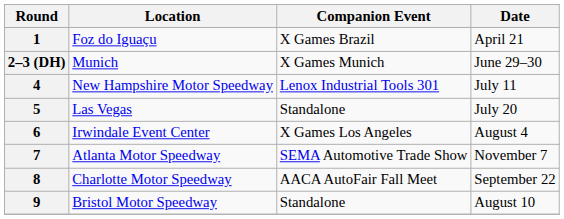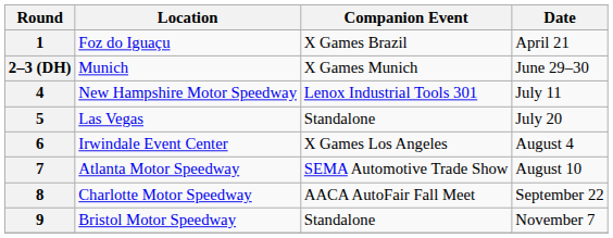 <table class="wikitable">
 <tr>
 <th>Round</th>
 <th>Location</th>
 <th>Companion Event</th>
 <th>Date</th>
 </tr>
 <tr>
 <th>1</th>
 <td> <a href='#'>Foz do Iguaçu</a></td>
 <td>X Games Brazil</td>
 <td>April 21</td>
 </tr>
 <tr>
 <th>2–3 (DH)</th>
 <td> <a href='#'>Munich</a></td>
 <td>X Games Munich</td>
 <td>June 29–30</td>
 </tr>
 <tr>
 <th>4</th>
 <td> <a href='#'>New Hampshire Motor Speedway</a></td>
 <td><a href='#'>Lenox Industrial Tools 301</a></td>
 <td>July 11</td>
 </tr>
 <tr>
 <th>5</th>
 <td> <a href='#'>Las Vegas</a></td>
 <td>Standalone</td>
 <td>July 20</td>
 </tr>
 <tr>
 <th>6</th>
 <td> <a href='#'>Irwindale Event Center</a></td>
 <td>X Games Los Angeles</td>
 <td>August 4</td>
 </tr>
 <tr>
 <th>7</th>
 <td> <a href='#'>Atlanta Motor Speedway</a></td>
 <td><a href='#'>SEMA</a> Automotive Trade Show</td>
-<td>November 7</td>
+<td>August 10</td>
 </tr>
 <tr>
 <th>8</th>
 <td> <a href='#'>Charlotte Motor Speedway</a></td>
 <td>AACA AutoFair Fall Meet</td>
 <td>September 22</td>
 </tr>
 <tr>
 <th>9</th>
 <td> <a href='#'>Bristol Motor Speedway</a></td>
 <td>Standalone</td>
-<td>August 10</td>
+<td>November 7</td>
 </tr>
 <tr>
 </tr>
 </table>
